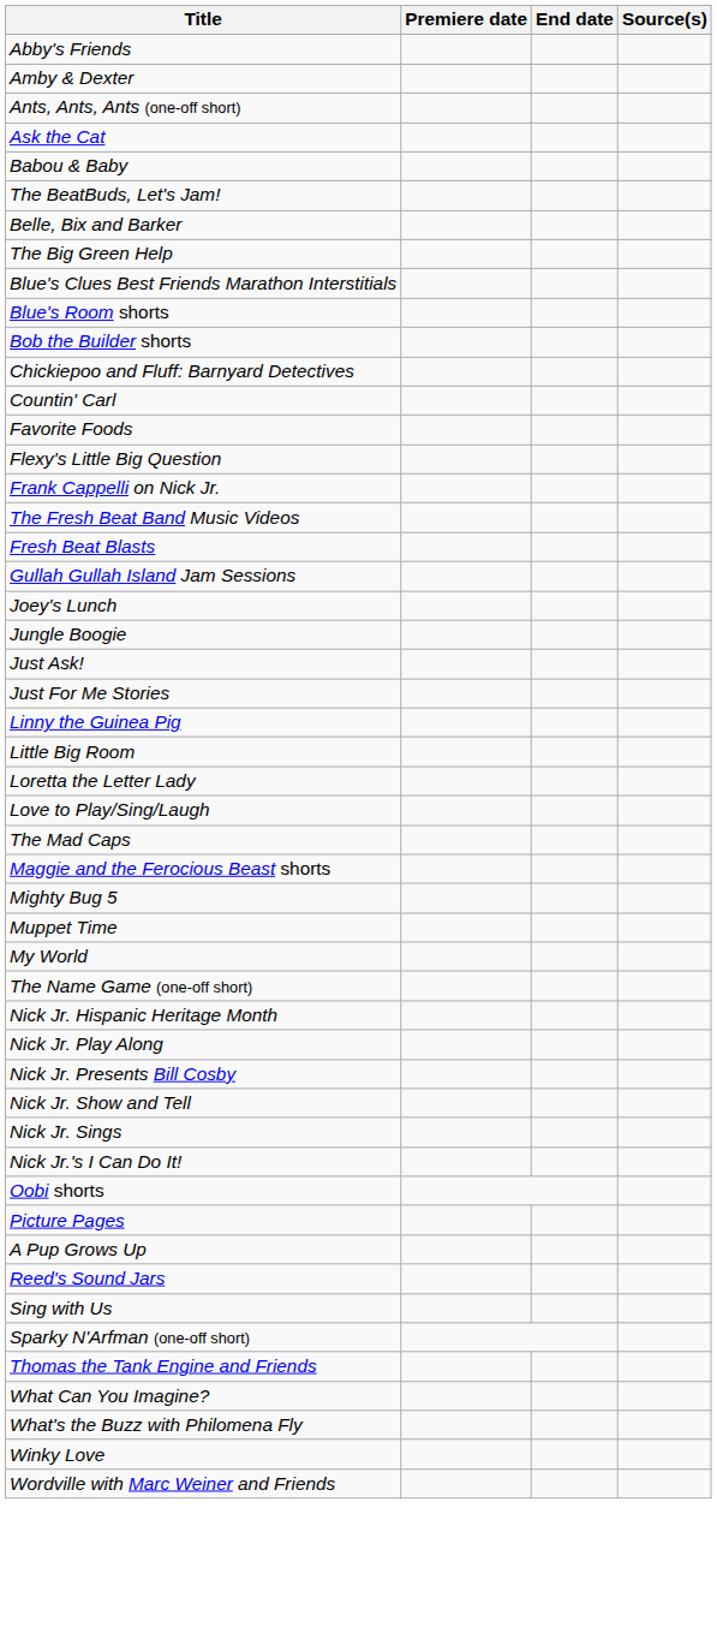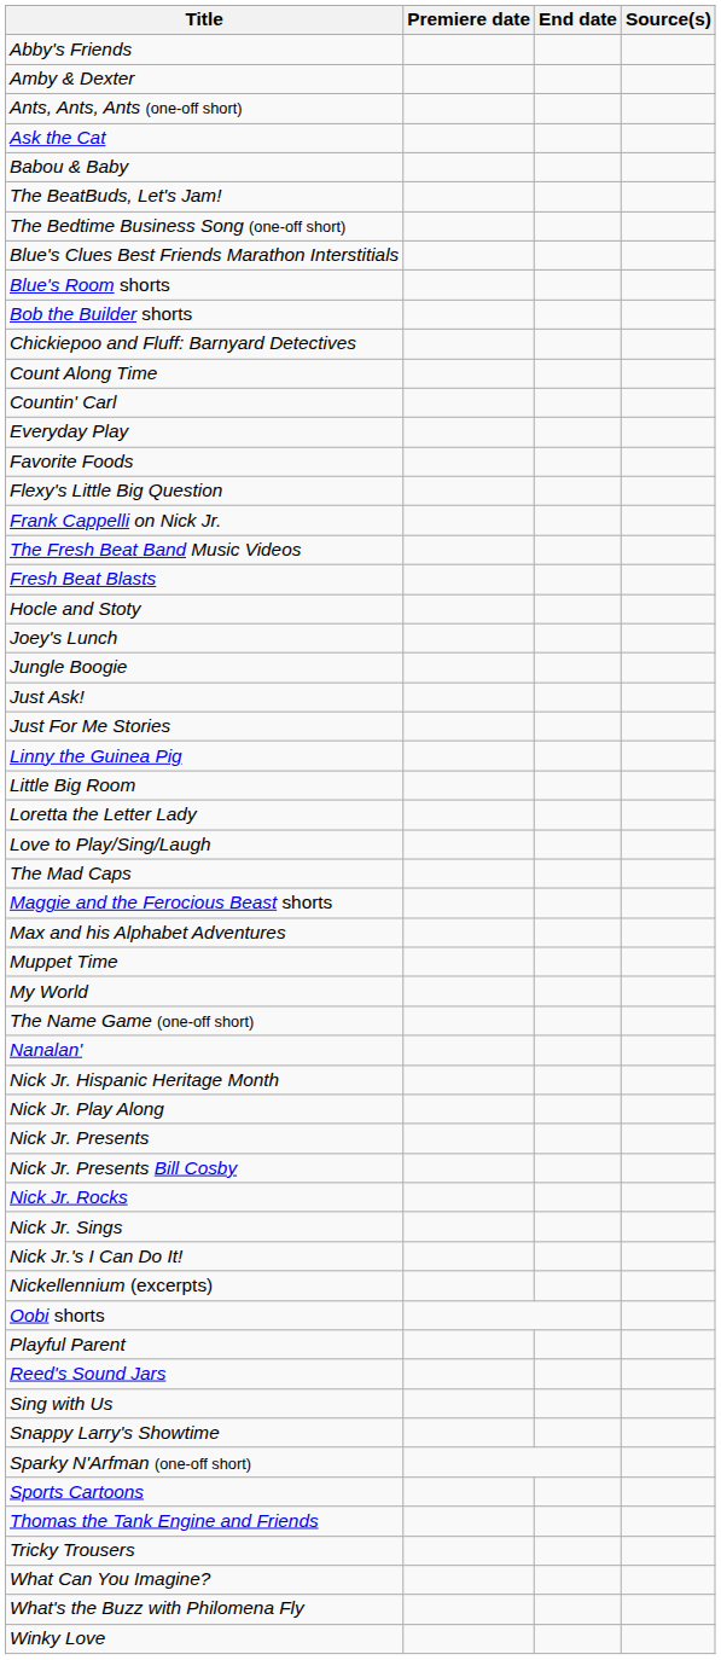 <table class="wikitable sortable">
 <tr>
 <th>Title</th>
 <th>Premiere date</th>
 <th>End date</th>
 <th>Source(s)</th>
 </tr>
 <tr>
 <td><em>Abby's Friends</em></td>
 <td></td>
 <td></td>
 <td></td>
 </tr>
 <tr>
 <td><em>Amby & Dexter</em></td>
 <td></td>
 <td></td>
 <td></td>
 </tr>
 <tr>
 <td><em>Ants, Ants, Ants</em> <small>(one-off short)</small></td>
 <td></td>
 <td></td>
 <td></td>
 </tr>
 <tr>
 <td><em><a href='#'>Ask the Cat</a></em></td>
 <td></td>
 <td></td>
 <td></td>
 </tr>
 <tr>
 <td><em>Babou & Baby</em></td>
 <td></td>
 <td></td>
 <td></td>
 </tr>
 <tr>
 <td><em>The BeatBuds, Let's Jam!</em></td>
 <td></td>
 <td></td>
 <td></td>
 </tr>
 <tr>
-<td><em>Belle, Bix and Barker</em></td>
-<td></td>
-<td></td>
-<td></td>
-</tr>
-<tr>
-<td><em>The Big Green Help</em></td>
+<td><em>The Bedtime Business Song</em> <small>(one-off short)</small></td>
 <td></td>
 <td></td>
 <td></td>
 </tr>
 <tr>
 <td><em>Blue's Clues Best Friends Marathon Interstitials</em></td>
 <td></td>
 <td></td>
 <td></td>
 </tr>
 <tr>
 <td><em><a href='#'>Blue's Room</a></em> shorts</td>
 <td></td>
 <td></td>
 <td></td>
 </tr>
 <tr>
 <td><em><a href='#'>Bob the Builder</a></em> shorts</td>
 <td></td>
 <td></td>
 <td></td>
 </tr>
 <tr>
 <td><em>Chickiepoo and Fluff: Barnyard Detectives</em></td>
 <td></td>
 <td></td>
 <td></td>
 </tr>
 <tr>
+<td><em>Count Along Time</em></td>
+<td></td>
+<td></td>
+<td></td>
+</tr>
+<tr>
 <td><em>Countin' Carl</em></td>
+<td></td>
+<td></td>
+<td></td>
+</tr>
+<tr>
+<td><em>Everyday Play</em></td>
 <td></td>
 <td></td>
 <td></td>
 </tr>
 <tr>
 <td><em>Favorite Foods</em></td>
 <td></td>
 <td></td>
 <td></td>
 </tr>
 <tr>
 <td><em>Flexy's Little Big Question</em></td>
 <td></td>
 <td></td>
 <td></td>
 </tr>
 <tr>
 <td><em><a href='#'>Frank Cappelli</a> on Nick Jr.</em></td>
 <td></td>
 <td></td>
 <td></td>
 </tr>
 <tr>
 <td><em><a href='#'>The Fresh Beat Band</a> Music Videos</em></td>
 <td></td>
 <td></td>
 <td></td>
 </tr>
 <tr>
 <td><em><a href='#'>Fresh Beat Blasts</a></em></td>
 <td></td>
 <td></td>
 <td></td>
 </tr>
 <tr>
-<td><em><a href='#'>Gullah Gullah Island</a> Jam Sessions</em></td>
+<td><em>Hocle and Stoty</em></td>
 <td></td>
 <td></td>
 <td></td>
 </tr>
 <tr>
 <td><em>Joey's Lunch</em></td>
 <td></td>
 <td></td>
 <td></td>
 </tr>
 <tr>
 <td><em>Jungle Boogie</em></td>
 <td></td>
 <td></td>
 <td></td>
 </tr>
 <tr>
 <td><em>Just Ask!</em></td>
 <td></td>
 <td></td>
 <td></td>
 </tr>
 <tr>
 <td><em>Just For Me Stories</em></td>
 <td></td>
 <td></td>
 <td></td>
 </tr>
 <tr>
 <td><em><a href='#'>Linny the Guinea Pig</a></em></td>
 <td></td>
 <td></td>
 <td></td>
 </tr>
 <tr>
 <td><em>Little Big Room</em></td>
 <td></td>
 <td></td>
 <td></td>
 </tr>
 <tr>
 <td><em>Loretta the Letter Lady</em></td>
 <td></td>
 <td></td>
 <td></td>
 </tr>
 <tr>
 <td><em>Love to Play/Sing/Laugh</em></td>
 <td></td>
 <td></td>
 <td></td>
 </tr>
 <tr>
 <td><em>The Mad Caps</em></td>
 <td></td>
 <td></td>
 <td></td>
 </tr>
 <tr>
 <td><em><a href='#'>Maggie and the Ferocious Beast</a></em> shorts</td>
 <td></td>
 <td></td>
 <td></td>
 </tr>
 <tr>
-<td><em>Mighty Bug 5</em></td>
+<td><em>Max and his Alphabet Adventures</em></td>
 <td></td>
 <td></td>
 <td></td>
 </tr>
 <tr>
 <td><em>Muppet Time</em></td>
 <td></td>
 <td></td>
 <td></td>
 </tr>
 <tr>
 <td><em>My World</em></td>
 <td></td>
 <td></td>
 <td></td>
 </tr>
 <tr>
 <td><em>The Name Game</em> <small>(one-off short)</small></td>
 <td></td>
 <td></td>
 <td></td>
 </tr>
 <tr>
+<td><em><a href='#'>Nanalan'</a></em></td>
+<td></td>
+<td></td>
+<td></td>
+</tr>
+<tr>
 <td><em>Nick Jr. Hispanic Heritage Month</em></td>
 <td></td>
 <td></td>
 <td></td>
 </tr>
 <tr>
 <td><em>Nick Jr. Play Along</em></td>
 <td></td>
 <td></td>
 <td></td>
 </tr>
 <tr>
+<td><em>Nick Jr. Presents</em></td>
+<td></td>
+<td></td>
+<td></td>
+</tr>
+<tr>
 <td><em>Nick Jr. Presents <a href='#'>Bill Cosby</a></em></td>
 <td></td>
 <td></td>
 <td></td>
 </tr>
 <tr>
-<td><em>Nick Jr. Show and Tell</em></td>
+<td><em><a href='#'>Nick Jr. Rocks</a></em></td>
 <td></td>
 <td></td>
 <td></td>
 </tr>
 <tr>
 <td><em>Nick Jr. Sings</em></td>
 <td></td>
 <td></td>
 <td></td>
 </tr>
 <tr>
 <td><em>Nick Jr.'s I Can Do It!</em></td>
 <td></td>
 <td></td>
 <td></td>
 </tr>
 <tr>
+<td><em>Nickellennium</em> (excerpts)</td>
+<td></td>
+<td></td>
+<td></td>
+</tr>
+<tr>
 <td><em><a href='#'>Oobi</a></em> shorts</td>
 <td colspan=2></td>
 <td></td>
 </tr>
 <tr>
-<td><em><a href='#'>Picture Pages</a></em></td>
-<td></td>
-<td></td>
-<td></td>
-</tr>
-<tr>
-<td><em>A Pup Grows Up</em></td>
+<td><em>Playful Parent</em></td>
 <td></td>
 <td></td>
 <td></td>
 </tr>
 <tr>
 <td><em><a href='#'>Reed's Sound Jars</a></em></td>
 <td></td>
 <td></td>
 <td></td>
 </tr>
 <tr>
 <td><em>Sing with Us</em></td>
 <td></td>
 <td></td>
 <td></td>
 </tr>
 <tr>
+<td><em>Snappy Larry's Showtime</em></td>
+<td></td>
+<td></td>
+<td></td>
+</tr>
+<tr>
 <td><em>Sparky N'Arfman</em> <small>(one-off short)</small></td>
 <td colspan=2></td>
 <td></td>
 </tr>
 <tr>
+<td><em><a href='#'>Sports Cartoons</a></em></td>
+<td></td>
+<td></td>
+<td></td>
+</tr>
+<tr>
 <td><em><a href='#'>Thomas the Tank Engine and Friends</a></em></td>
+<td></td>
+<td></td>
+<td></td>
+</tr>
+<tr>
+<td><em>Tricky Trousers</em></td>
 <td></td>
 <td></td>
 <td></td>
 </tr>
 <tr>
 <td><em>What Can You Imagine?</em></td>
 <td></td>
 <td></td>
 <td></td>
 </tr>
 <tr>
 <td><em>What's the Buzz with Philomena Fly</em></td>
 <td></td>
 <td></td>
 <td></td>
 </tr>
 <tr>
 <td><em>Winky Love</em></td>
 <td></td>
 <td></td>
 <td></td>
 </tr>
-<tr>
-<td><em>Wordville with <a href='#'>Marc Weiner</a> and Friends</em></td>
-<td></td>
-<td></td>
-<td></td>
-</tr>
 </table>
